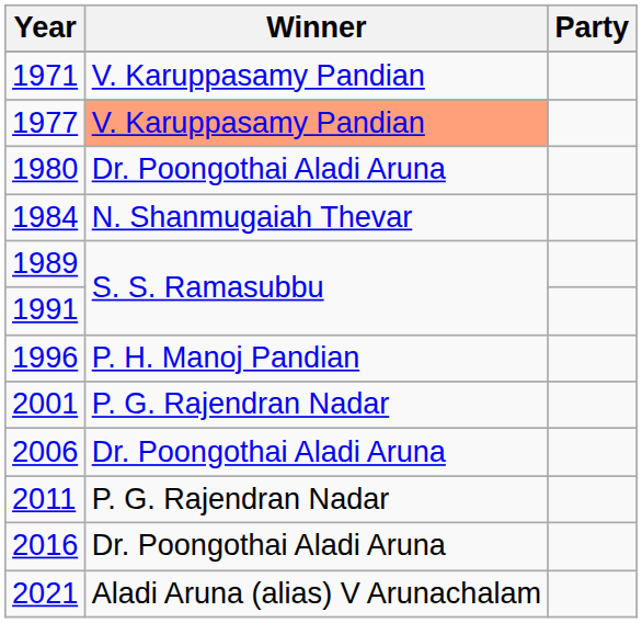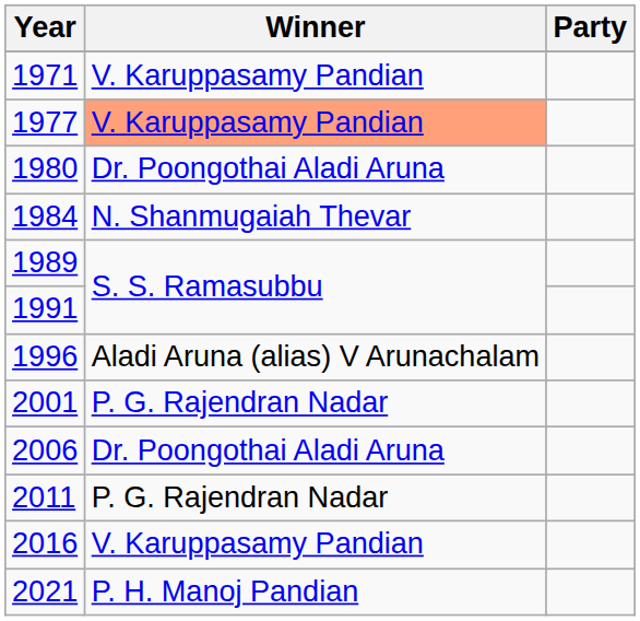 <table class="wikitable">
 <tr>
 <th>Year</th>
 <th>Winner</th>
 <th colspan="2">Party</th>
 </tr>
 <tr>
 </tr>
 <tr>
 <td><a href='#'>1971</a></td>
 <td><a href='#'>V. Karuppasamy Pandian</a></td>
 <td></td>
 </tr>
 <tr>
 <td><a href='#'>1977</a></td>
 <td style="background: lightsalmon;"><a href='#'>V. Karuppasamy Pandian</a></td>
 <td></td>
 </tr>
 <tr>
 <td><a href='#'>1980</a></td>
 <td><a href='#'>Dr. Poongothai Aladi Aruna</a></td>
 <td></td>
 </tr>
 <tr>
 <td><a href='#'>1984</a></td>
 <td><a href='#'>N. Shanmugaiah Thevar</a></td>
 <td></td>
 </tr>
 <tr>
 <td><a href='#'>1989</a></td>
 <td rowspan=2><a href='#'>S. S. Ramasubbu</a></td>
 <td></td>
 </tr>
 <tr>
 <td><a href='#'>1991</a></td>
 </tr>
 <tr>
 <td><a href='#'>1996</a></td>
-<td><a href='#'>P. H. Manoj Pandian</a></td>
+<td>Aladi Aruna (alias) V Arunachalam</td>
 <td></td>
 </tr>
 <tr>
 <td><a href='#'>2001</a></td>
 <td><a href='#'>P. G. Rajendran Nadar</a></td>
 <td></td>
 </tr>
 <tr>
 <td><a href='#'>2006</a></td>
 <td><a href='#'>Dr. Poongothai Aladi Aruna</a></td>
 <td></td>
 </tr>
 <tr>
 <td><a href='#'>2011</a></td>
 <td>P. G. Rajendran Nadar</td>
 <td></td>
 </tr>
 <tr>
 <td><a href='#'>2016</a></td>
-<td>Dr. Poongothai Aladi Aruna</td>
+<td><a href='#'>V. Karuppasamy Pandian</a></td>
 <td></td>
 </tr>
 <tr>
 <td><a href='#'>2021</a></td>
-<td>Aladi Aruna (alias) V Arunachalam</td>
+<td><a href='#'>P. H. Manoj Pandian</a></td>
 <td></td>
 </tr>
 </table>
